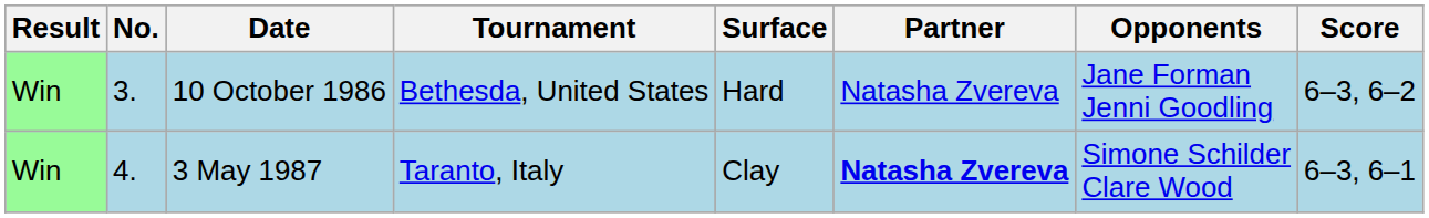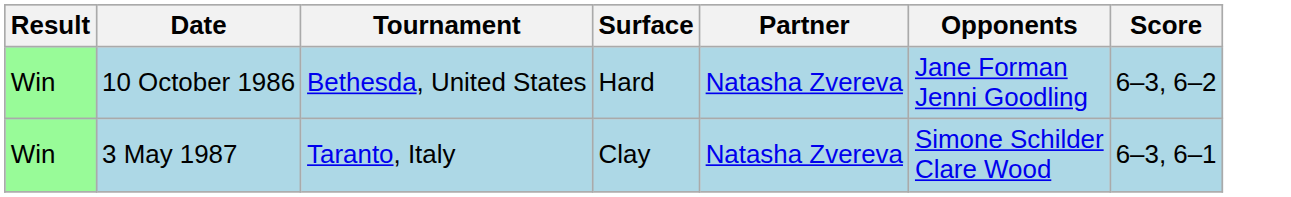 <table class="sortable wikitable" style="font-size:97%;">
 <tr>
 <th>Result</th>
-<th>No.</th>
 <th>Date</th>
 <th>Tournament</th>
 <th>Surface</th>
 <th>Partner</th>
 <th>Opponents</th>
 <th>Score</th>
 </tr>
 <tr bgcolor=lightblue>
 <td style="background:#98fb98;">Win</td>
-<td>3.</td>
 <td>10 October 1986</td>
 <td><a href='#'>Bethesda</a>, United States</td>
 <td>Hard</td>
 <td> <a href='#'>Natasha Zvereva</a></td>
 <td> <a href='#'>Jane Forman</a> <br>  <a href='#'>Jenni Goodling</a></td>
 <td>6–3, 6–2</td>
 </tr>
 <tr bgcolor=lightblue>
 <td style="background:#98fb98;">Win</td>
-<td>4.</td>
 <td>3 May 1987</td>
 <td><a href='#'>Taranto</a>, Italy</td>
 <td>Clay</td>
-<td><strong> <a href='#'>Natasha Zvereva</a></strong></td>
+<td> <a href='#'>Natasha Zvereva</a></td>
 <td> <a href='#'>Simone Schilder</a> <br>  <a href='#'>Clare Wood</a></td>
 <td>6–3, 6–1</td>
 </tr>
 </table>
